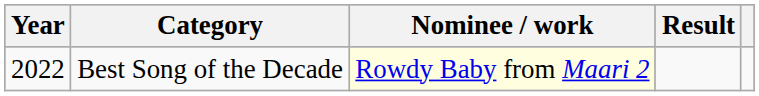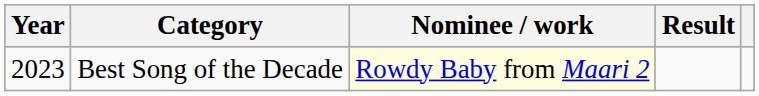 <table class="wikitable">
 <tr>
 <th>Year</th>
 <th>Category</th>
 <th>Nominee / work</th>
 <th>Result</th>
 <th></th>
 </tr>
 <tr>
-<td>2022</td>
+<td>2023</td>
 <td>Best Song of the Decade</td>
 <td style="background: lightyellow;"><a href='#'>Rowdy Baby</a> from <em><a href='#'>Maari 2</a></em></td>
 <td></td>
 <td></td>
 </tr>
 </table>
